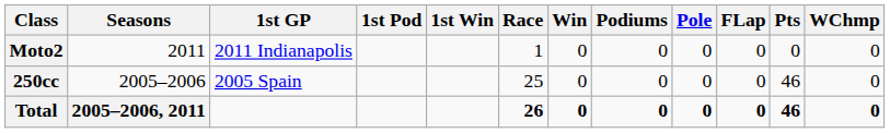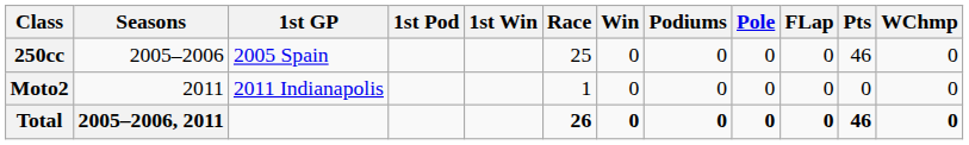 <table class="wikitable">
 <tr>
 <th>Class</th>
 <th>Seasons</th>
 <th>1st GP</th>
 <th>1st Pod</th>
 <th>1st Win</th>
 <th>Race</th>
 <th>Win</th>
 <th>Podiums</th>
 <th><a href='#'>Pole</a></th>
 <th>FLap</th>
 <th>Pts</th>
 <th>WChmp</th>
 </tr>
 <tr align="right">
+<th>250cc</th>
+<td>2005–2006</td>
+<td align="left"><a href='#'>2005 Spain</a></td>
+<td align="left"></td>
+<td align="left"></td>
+<td>25</td>
+<td>0</td>
+<td>0</td>
+<td>0</td>
+<td>0</td>
+<td>46</td>
+<td>0</td>
+</tr>
+<tr align="right">
 <th>Moto2</th>
 <td>2011</td>
 <td align="left"><a href='#'>2011 Indianapolis</a></td>
 <td align="left"></td>
 <td align="left"></td>
 <td>1</td>
 <td>0</td>
 <td>0</td>
 <td>0</td>
 <td>0</td>
 <td>0</td>
-<td>0</td>
-</tr>
-<tr align="right">
-<th>250cc</th>
-<td>2005–2006</td>
-<td align="left"><a href='#'>2005 Spain</a></td>
-<td align="left"></td>
-<td align="left"></td>
-<td>25</td>
-<td>0</td>
-<td>0</td>
-<td>0</td>
-<td>0</td>
-<td>46</td>
 <td>0</td>
 </tr>
 <tr align="right">
 <th>Total</th>
 <th>2005–2006, 2011</th>
 <td></td>
 <td></td>
 <td></td>
 <td><strong>26</strong></td>
 <td><strong>0</strong></td>
 <td><strong>0</strong></td>
 <td><strong>0</strong></td>
 <td><strong>0</strong></td>
 <td><strong>46</strong></td>
 <td><strong>0</strong></td>
 </tr>
 </table>
